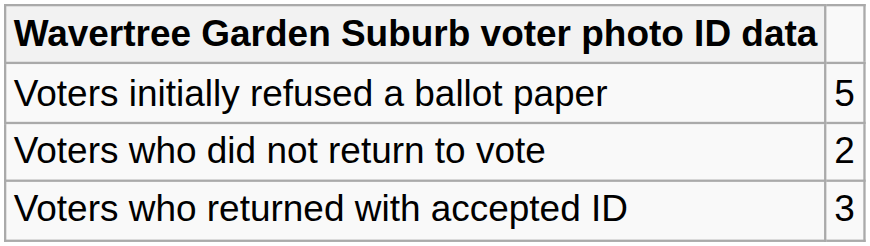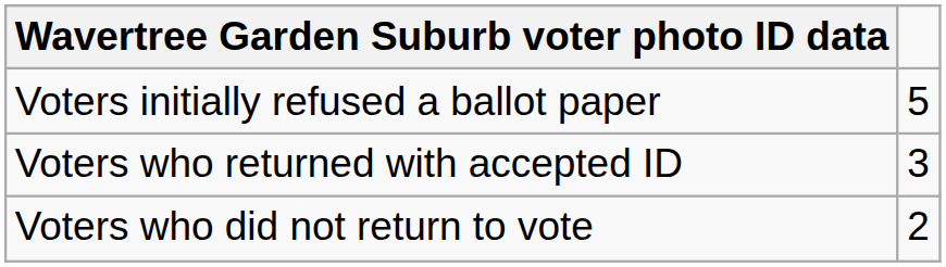 <table class="wikitable">
 <tr>
 <th>Wavertree Garden Suburb voter photo ID data</th>
 </tr>
 <tr>
 <td style="text-align:left">Voters initially refused a ballot paper</td>
 <td style="text-align:center">5</td>
 </tr>
 <tr>
+<td style="text-align:left">Voters who returned with accepted ID</td>
+<td style="text-align:center">3</td>
+</tr>
+<tr>
 <td style="text-align:left">Voters who did not return to vote</td>
 <td style="text-align:center">2</td>
 </tr>
-<tr>
-<td style="text-align:left">Voters who returned with accepted ID</td>
-<td style="text-align:center">3</td>
-</tr>
 </table>
